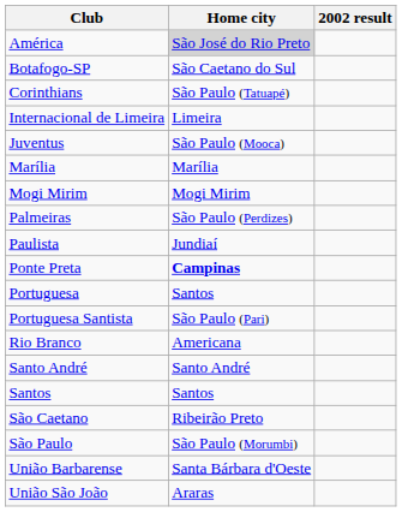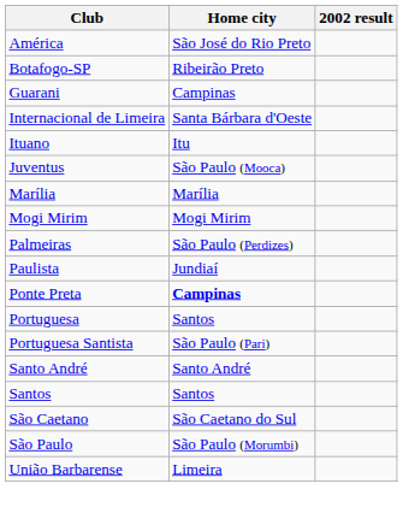 <table class="wikitable sortable">
 <tr>
 <th>Club</th>
 <th>Home city</th>
 <th>2002 result</th>
 </tr>
 <tr>
 <td><a href='#'>América</a></td>
-<td style="background: lightgrey;"><a href='#'>São José do Rio Preto</a></td>
+<td><a href='#'>São José do Rio Preto</a></td>
 <td></td>
 </tr>
 <tr>
 <td><a href='#'>Botafogo-SP</a></td>
-<td><a href='#'>São Caetano do Sul</a></td>
+<td><a href='#'>Ribeirão Preto</a></td>
 <td></td>
 </tr>
 <tr>
-<td><a href='#'>Corinthians</a></td>
-<td><a href='#'>São Paulo</a> <small>(<a href='#'>Tatuapé</a>)</small></td>
+<td><a href='#'>Guarani</a></td>
+<td><a href='#'>Campinas</a></td>
 <td></td>
 </tr>
 <tr>
 <td><a href='#'>Internacional de Limeira</a></td>
-<td><a href='#'>Limeira</a></td>
+<td><a href='#'>Santa Bárbara d'Oeste</a></td>
+<td></td>
+</tr>
+<tr>
+<td><a href='#'>Ituano</a></td>
+<td><a href='#'>Itu</a></td>
 <td></td>
 </tr>
 <tr>
 <td><a href='#'>Juventus</a></td>
 <td><a href='#'>São Paulo</a> <small>(<a href='#'>Mooca</a>)</small></td>
 <td></td>
 </tr>
 <tr>
 <td><a href='#'>Marília</a></td>
 <td><a href='#'>Marília</a></td>
 <td></td>
 </tr>
 <tr>
 <td><a href='#'>Mogi Mirim</a></td>
 <td><a href='#'>Mogi Mirim</a></td>
 <td></td>
 </tr>
 <tr>
 <td><a href='#'>Palmeiras</a></td>
 <td><a href='#'>São Paulo</a> <small>(<a href='#'>Perdizes</a>)</small></td>
 <td></td>
 </tr>
 <tr>
 <td><a href='#'>Paulista</a></td>
 <td><a href='#'>Jundiaí</a></td>
 <td></td>
 </tr>
 <tr>
 <td><a href='#'>Ponte Preta</a></td>
 <td><strong><a href='#'>Campinas</a></strong></td>
 <td></td>
 </tr>
 <tr>
 <td><a href='#'>Portuguesa</a></td>
 <td><a href='#'>Santos</a></td>
 <td></td>
 </tr>
 <tr>
 <td><a href='#'>Portuguesa Santista</a></td>
 <td><a href='#'>São Paulo</a> <small>(<a href='#'>Pari</a>)</small></td>
 <td></td>
 </tr>
 <tr>
-<td><a href='#'>Rio Branco</a></td>
-<td><a href='#'>Americana</a></td>
-<td></td>
-</tr>
-<tr>
 <td><a href='#'>Santo André</a></td>
 <td><a href='#'>Santo André</a></td>
 <td></td>
 </tr>
 <tr>
 <td><a href='#'>Santos</a></td>
 <td><a href='#'>Santos</a></td>
 <td></td>
 </tr>
 <tr>
 <td><a href='#'>São Caetano</a></td>
-<td><a href='#'>Ribeirão Preto</a></td>
+<td><a href='#'>São Caetano do Sul</a></td>
 <td></td>
 </tr>
 <tr>
 <td><a href='#'>São Paulo</a></td>
 <td><a href='#'>São Paulo</a> <small>(<a href='#'>Morumbi</a>)</small></td>
 <td></td>
 </tr>
 <tr>
 <td><a href='#'>União Barbarense</a></td>
-<td><a href='#'>Santa Bárbara d'Oeste</a></td>
-<td></td>
-</tr>
-<tr>
-<td><a href='#'>União São João</a></td>
-<td><a href='#'>Araras</a></td>
+<td><a href='#'>Limeira</a></td>
 <td></td>
 </tr>
 </table>
